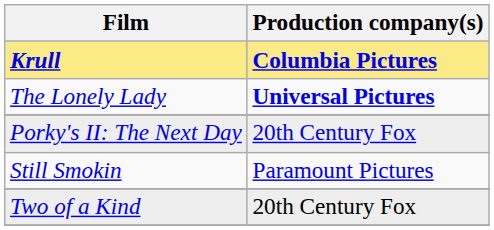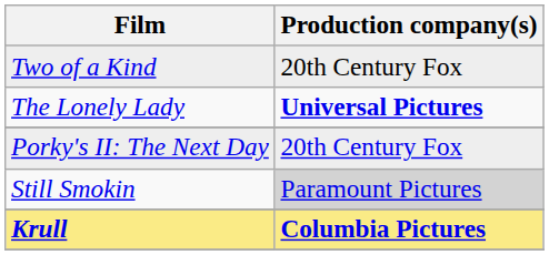 <table class="wikitable">
 <tr>
 <th>Film</th>
 <th>Production company(s)</th>
 </tr>
-<tr style="background:#FAEB86">
-<td><strong><em><a href='#'>Krull</a></em></strong></td>
-<td><strong><a href='#'>Columbia Pictures</a></strong></td>
+<tr style="background:#eee;">
+<td><em><a href='#'>Two of a Kind</a></em></td>
+<td>20th Century Fox</td>
 </tr>
 <tr>
 <td><em><a href='#'>The Lonely Lady</a></em></td>
 <td><strong><a href='#'>Universal Pictures</a></strong></td>
 </tr>
 <tr>
 </tr>
 <tr style="background:#eee;">
 <td><em><a href='#'>Porky's II: The Next Day</a></em></td>
 <td><a href='#'>20th Century Fox</a></td>
 </tr>
 <tr>
 <td><em><a href='#'>Still Smokin</a></em></td>
-<td><a href='#'>Paramount Pictures</a></td>
+<td style="background: lightgrey;"><a href='#'>Paramount Pictures</a></td>
 </tr>
 <tr>
 </tr>
-<tr style="background:#eee;">
-<td><em><a href='#'>Two of a Kind</a></em></td>
-<td>20th Century Fox</td>
+<tr style="background:#FAEB86">
+<td><strong><em><a href='#'>Krull</a></em></strong></td>
+<td><strong><a href='#'>Columbia Pictures</a></strong></td>
 </tr>
 <tr>
 </tr>
 </table>
